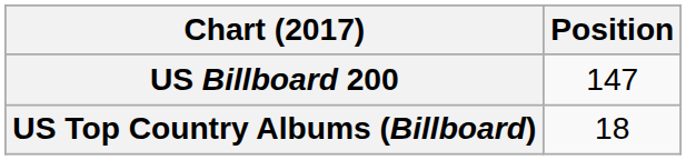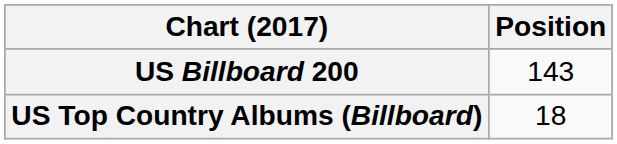 <table class="wikitable sortable plainrowheaders" style="text-align:center">
 <tr>
 <th scope="col">Chart (2017)</th>
 <th scope="col">Position</th>
 </tr>
 <tr>
 <th scope="row">US <em>Billboard</em> 200</th>
-<td>147</td>
+<td>143</td>
 </tr>
 <tr>
 <th scope="row">US Top Country Albums (<em>Billboard</em>)</th>
 <td>18</td>
 </tr>
 </table>
